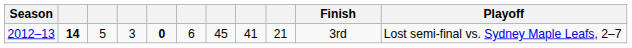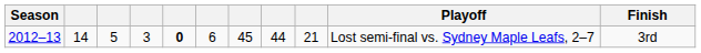 <table class="wikitable" style="text-align:center;font-size:95%;">
 <tr>
 <th width=60>Season</th>
 <th width=30></th>
 <th width=30></th>
 <th width=30></th>
 <th width=30></th>
 <th width=30></th>
 <th width=30></th>
 <th width=30></th>
 <th width=30></th>
+<th width=300>Playoff</th>
 <th width=100>Finish</th>
-<th width=300>Playoff</th>
 </tr>
 <tr>
 <td><a href='#'>2012–13</a></td>
-<td><strong>14</strong></td>
+<td>14</td>
 <td>5</td>
 <td>3</td>
 <td><strong>0</strong></td>
 <td>6</td>
 <td>45</td>
-<td>41</td>
+<td>44</td>
 <td>21</td>
+<td style="text-align:left;">Lost semi-final vs. <a href='#'>Sydney Maple Leafs</a>, 2–7</td>
 <td>3rd</td>
-<td style="text-align:left;">Lost semi-final vs. <a href='#'>Sydney Maple Leafs</a>, 2–7</td>
 </tr>
 </table>
